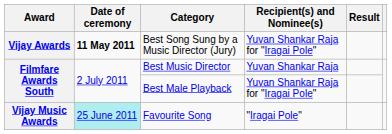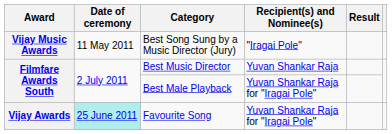 <table class="wikitable plainrowheaders sortable">
 <tr>
 <th scope="col">Award</th>
 <th scope="col">Date of ceremony</th>
 <th scope="col">Category</th>
 <th scope="col">Recipient(s) and Nominee(s)</th>
 <th scope="col">Result</th>
 <th scope="col" class="unsortable"></th>
 </tr>
 <tr>
-<th scope="row"><a href='#'>Vijay Awards</a></th>
-<td><strong>11 May 2011</strong></td>
+<th scope="row"><a href='#'>Vijay Music Awards</a></th>
+<td>11 May 2011</td>
 <td>Best Song Sung by a Music Director (Jury)</td>
-<td><a href='#'>Yuvan Shankar Raja</a> for "<a href='#'>Iragai Pole</a>"</td>
+<td>"<a href='#'>Iragai Pole</a>"</td>
 <td></td>
 <td style="text-align:center;"></td>
 </tr>
 <tr>
 <th scope="row" rowspan="2"><a href='#'>Filmfare Awards South</a></th>
 <td rowspan="2"><a href='#'>2 July 2011</a></td>
 <td><a href='#'>Best Music Director</a></td>
 <td><a href='#'>Yuvan Shankar Raja</a></td>
 <td></td>
 <td style="text-align:center;" rowspan="2"><br></td>
 </tr>
 <tr>
 <td><a href='#'>Best Male Playback</a></td>
 <td><a href='#'>Yuvan Shankar Raja</a> for "<a href='#'>Iragai Pole</a>"</td>
 <td></td>
 </tr>
 <tr>
-<th scope="row"><a href='#'>Vijay Music Awards</a></th>
+<th scope="row"><a href='#'>Vijay Awards</a></th>
 <td style="background: paleturquoise;"><a href='#'>25 June 2011</a></td>
 <td><a href='#'>Favourite Song</a></td>
-<td>"<a href='#'>Iragai Pole</a>"</td>
+<td><a href='#'>Yuvan Shankar Raja</a> for "<a href='#'>Iragai Pole</a>"</td>
 <td></td>
 <td style="text-align:center;"></td>
 </tr>
 </table>
